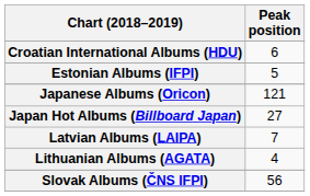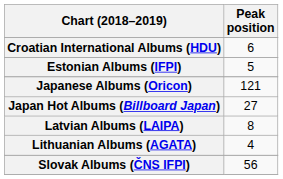 <table class="wikitable sortable plainrowheaders" style="text-align:center">
 <tr>
 <th scope="col">Chart (2018–2019)</th>
 <th scope="col">Peak<br>position</th>
 </tr>
 <tr>
 </tr>
 <tr>
 </tr>
 <tr>
 </tr>
 <tr>
 </tr>
 <tr>
 </tr>
 <tr>
 <th scope="row">Croatian International Albums (<a href='#'>HDU</a>)</th>
 <td>6</td>
 </tr>
 <tr>
 </tr>
 <tr>
 </tr>
 <tr>
 <th scope="row">Estonian Albums (<a href='#'>IFPI</a>)</th>
 <td>5</td>
 </tr>
 <tr>
 </tr>
 <tr>
 </tr>
 <tr>
 </tr>
 <tr>
 </tr>
 <tr>
 </tr>
 <tr>
 </tr>
 <tr>
 <th scope="row">Japanese Albums (<a href='#'>Oricon</a>)</th>
 <td>121</td>
 </tr>
 <tr>
 <th scope="row">Japan Hot Albums (<em><a href='#'>Billboard Japan</a></em>)</th>
 <td>27</td>
 </tr>
 <tr>
 <th scope="row">Latvian Albums (<a href='#'>LAIPA</a>)</th>
-<td>7</td>
+<td>8</td>
 </tr>
 <tr>
 <th scope="row">Lithuanian Albums (<a href='#'>AGATA</a>)</th>
 <td>4</td>
 </tr>
 <tr>
 </tr>
 <tr>
 </tr>
 <tr>
 </tr>
 <tr>
 <th scope="row">Slovak Albums (<a href='#'>ČNS IFPI</a>)</th>
 <td>56</td>
 </tr>
 <tr>
 </tr>
 <tr>
 </tr>
 <tr>
 </tr>
 <tr>
 </tr>
 <tr>
 </tr>
 <tr>
 </tr>
 </table>
